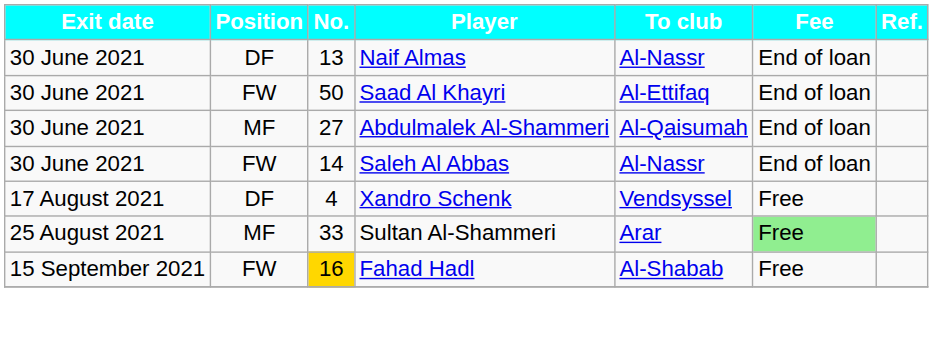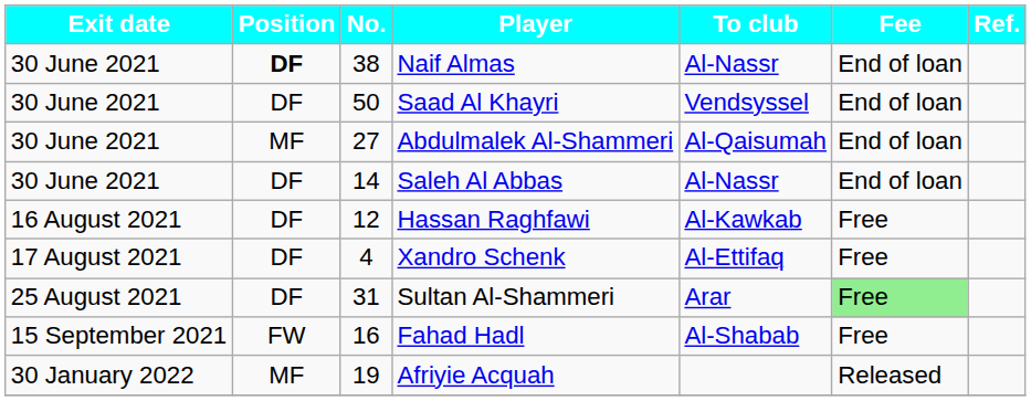 <table class="wikitable sortable">
 <tr>
 <th style="background:cyan; color:white;"><strong>Exit date</strong></th>
 <th style="background:cyan; color:white;"><strong>Position</strong></th>
 <th style="background:cyan; color:white;"><strong>No.</strong></th>
 <th style="background:cyan; color:white;"><strong>Player</strong></th>
 <th style="background:cyan; color:white;"><strong>To club</strong></th>
 <th style="background:cyan; color:white;"><strong>Fee</strong></th>
 <th style="background:cyan; color:white;"><strong>Ref.</strong></th>
 </tr>
 <tr>
 <td>30 June 2021</td>
-<td style="text-align:center;">DF</td>
-<td style="text-align:center;">13</td>
+<td style="text-align:center;"><strong>DF</strong></td>
+<td style="text-align:center;">38</td>
 <td style="text-align:left;"> <a href='#'>Naif Almas</a></td>
 <td style="text-align:left;"> <a href='#'>Al-Nassr</a></td>
 <td>End of loan</td>
 <td></td>
 </tr>
 <tr>
 <td>30 June 2021</td>
-<td style="text-align:center;">FW</td>
+<td style="text-align:center;">DF</td>
 <td style="text-align:center;">50</td>
 <td style="text-align:left;"> <a href='#'>Saad Al Khayri</a></td>
-<td style="text-align:left;"> <a href='#'>Al-Ettifaq</a></td>
+<td style="text-align:left;"> <a href='#'>Vendsyssel</a></td>
 <td>End of loan</td>
 <td></td>
 </tr>
 <tr>
 <td>30 June 2021</td>
 <td style="text-align:center;">MF</td>
 <td style="text-align:center;">27</td>
 <td style="text-align:left;"> <a href='#'>Abdulmalek Al-Shammeri</a></td>
 <td style="text-align:left;"> <a href='#'>Al-Qaisumah</a></td>
 <td>End of loan</td>
 <td></td>
 </tr>
 <tr>
 <td>30 June 2021</td>
-<td style="text-align:center;">FW</td>
+<td style="text-align:center;">DF</td>
 <td style="text-align:center;">14</td>
 <td style="text-align:left;"> <a href='#'>Saleh Al Abbas</a></td>
 <td style="text-align:left;"> <a href='#'>Al-Nassr</a></td>
 <td>End of loan</td>
 <td></td>
 </tr>
 <tr>
+<td>16 August 2021</td>
+<td style="text-align:center;">DF</td>
+<td style="text-align:center;">12</td>
+<td style="text-align:left;"> <a href='#'>Hassan Raghfawi</a></td>
+<td style="text-align:left;"> <a href='#'>Al-Kawkab</a></td>
+<td>Free</td>
+<td></td>
+</tr>
+<tr>
 <td>17 August 2021</td>
 <td style="text-align:center;">DF</td>
 <td style="text-align:center;">4</td>
 <td style="text-align:left;"> <a href='#'>Xandro Schenk</a></td>
-<td style="text-align:left;"> <a href='#'>Vendsyssel</a></td>
+<td style="text-align:left;"> <a href='#'>Al-Ettifaq</a></td>
 <td>Free</td>
 <td></td>
 </tr>
 <tr>
 <td>25 August 2021</td>
-<td style="text-align:center;">MF</td>
-<td style="text-align:center;">33</td>
+<td style="text-align:center;">DF</td>
+<td style="text-align:center;">31</td>
 <td style="text-align:left;"> Sultan Al-Shammeri</td>
 <td style="text-align:left;"> <a href='#'>Arar</a></td>
 <td style="background: lightgreen;">Free</td>
 <td></td>
 </tr>
 <tr>
 <td>15 September 2021</td>
 <td style="text-align:center;">FW</td>
-<td style="background: gold; text-align:center;">16</td>
+<td style="text-align:center;">16</td>
 <td style="text-align:left;"> <a href='#'>Fahad Hadl</a></td>
 <td style="text-align:left;"> <a href='#'>Al-Shabab</a></td>
 <td>Free</td>
 <td></td>
 </tr>
 <tr>
+<td>30 January 2022</td>
+<td style="text-align:center;">MF</td>
+<td style="text-align:center;">19</td>
+<td style="text-align:left;"> <a href='#'>Afriyie Acquah</a></td>
+<td style="text-align:left;"></td>
+<td>Released</td>
+<td></td>
+</tr>
+<tr>
 </tr>
 </table>
